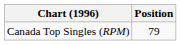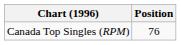 <table class="wikitable sortable">
 <tr>
 <th>Chart (1996)</th>
 <th>Position</th>
 </tr>
 <tr>
 <td align="left">Canada Top Singles (<em>RPM</em>)</td>
-<td align="center">79</td>
+<td align="center">76</td>
 </tr>
 </table>
